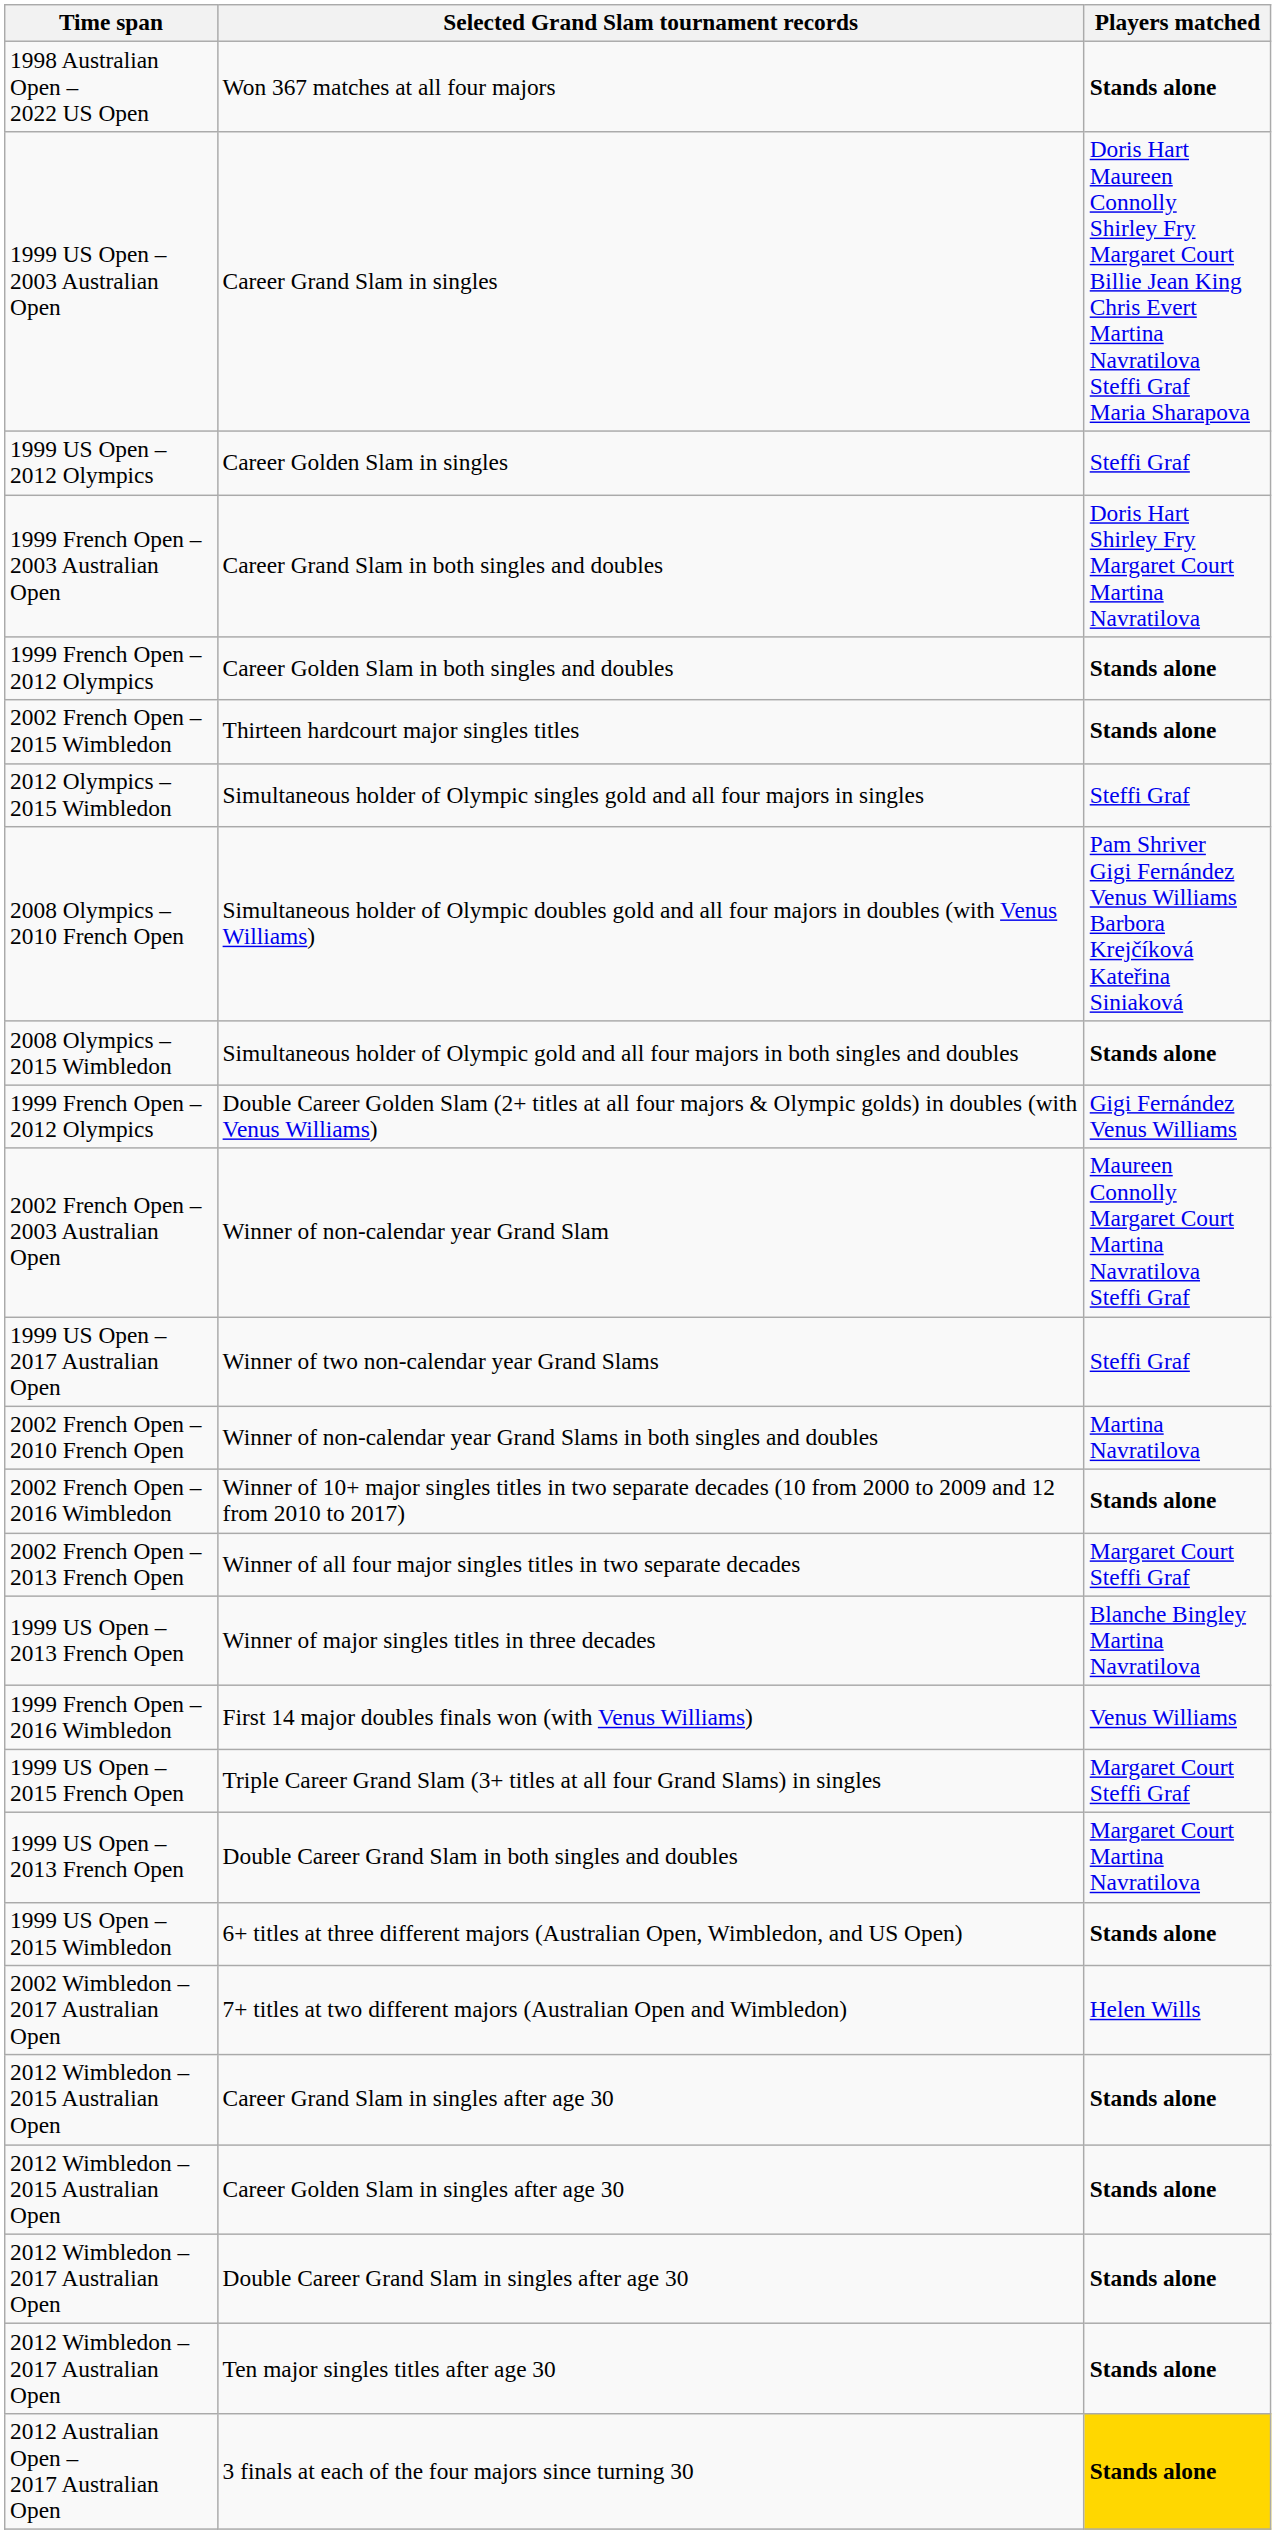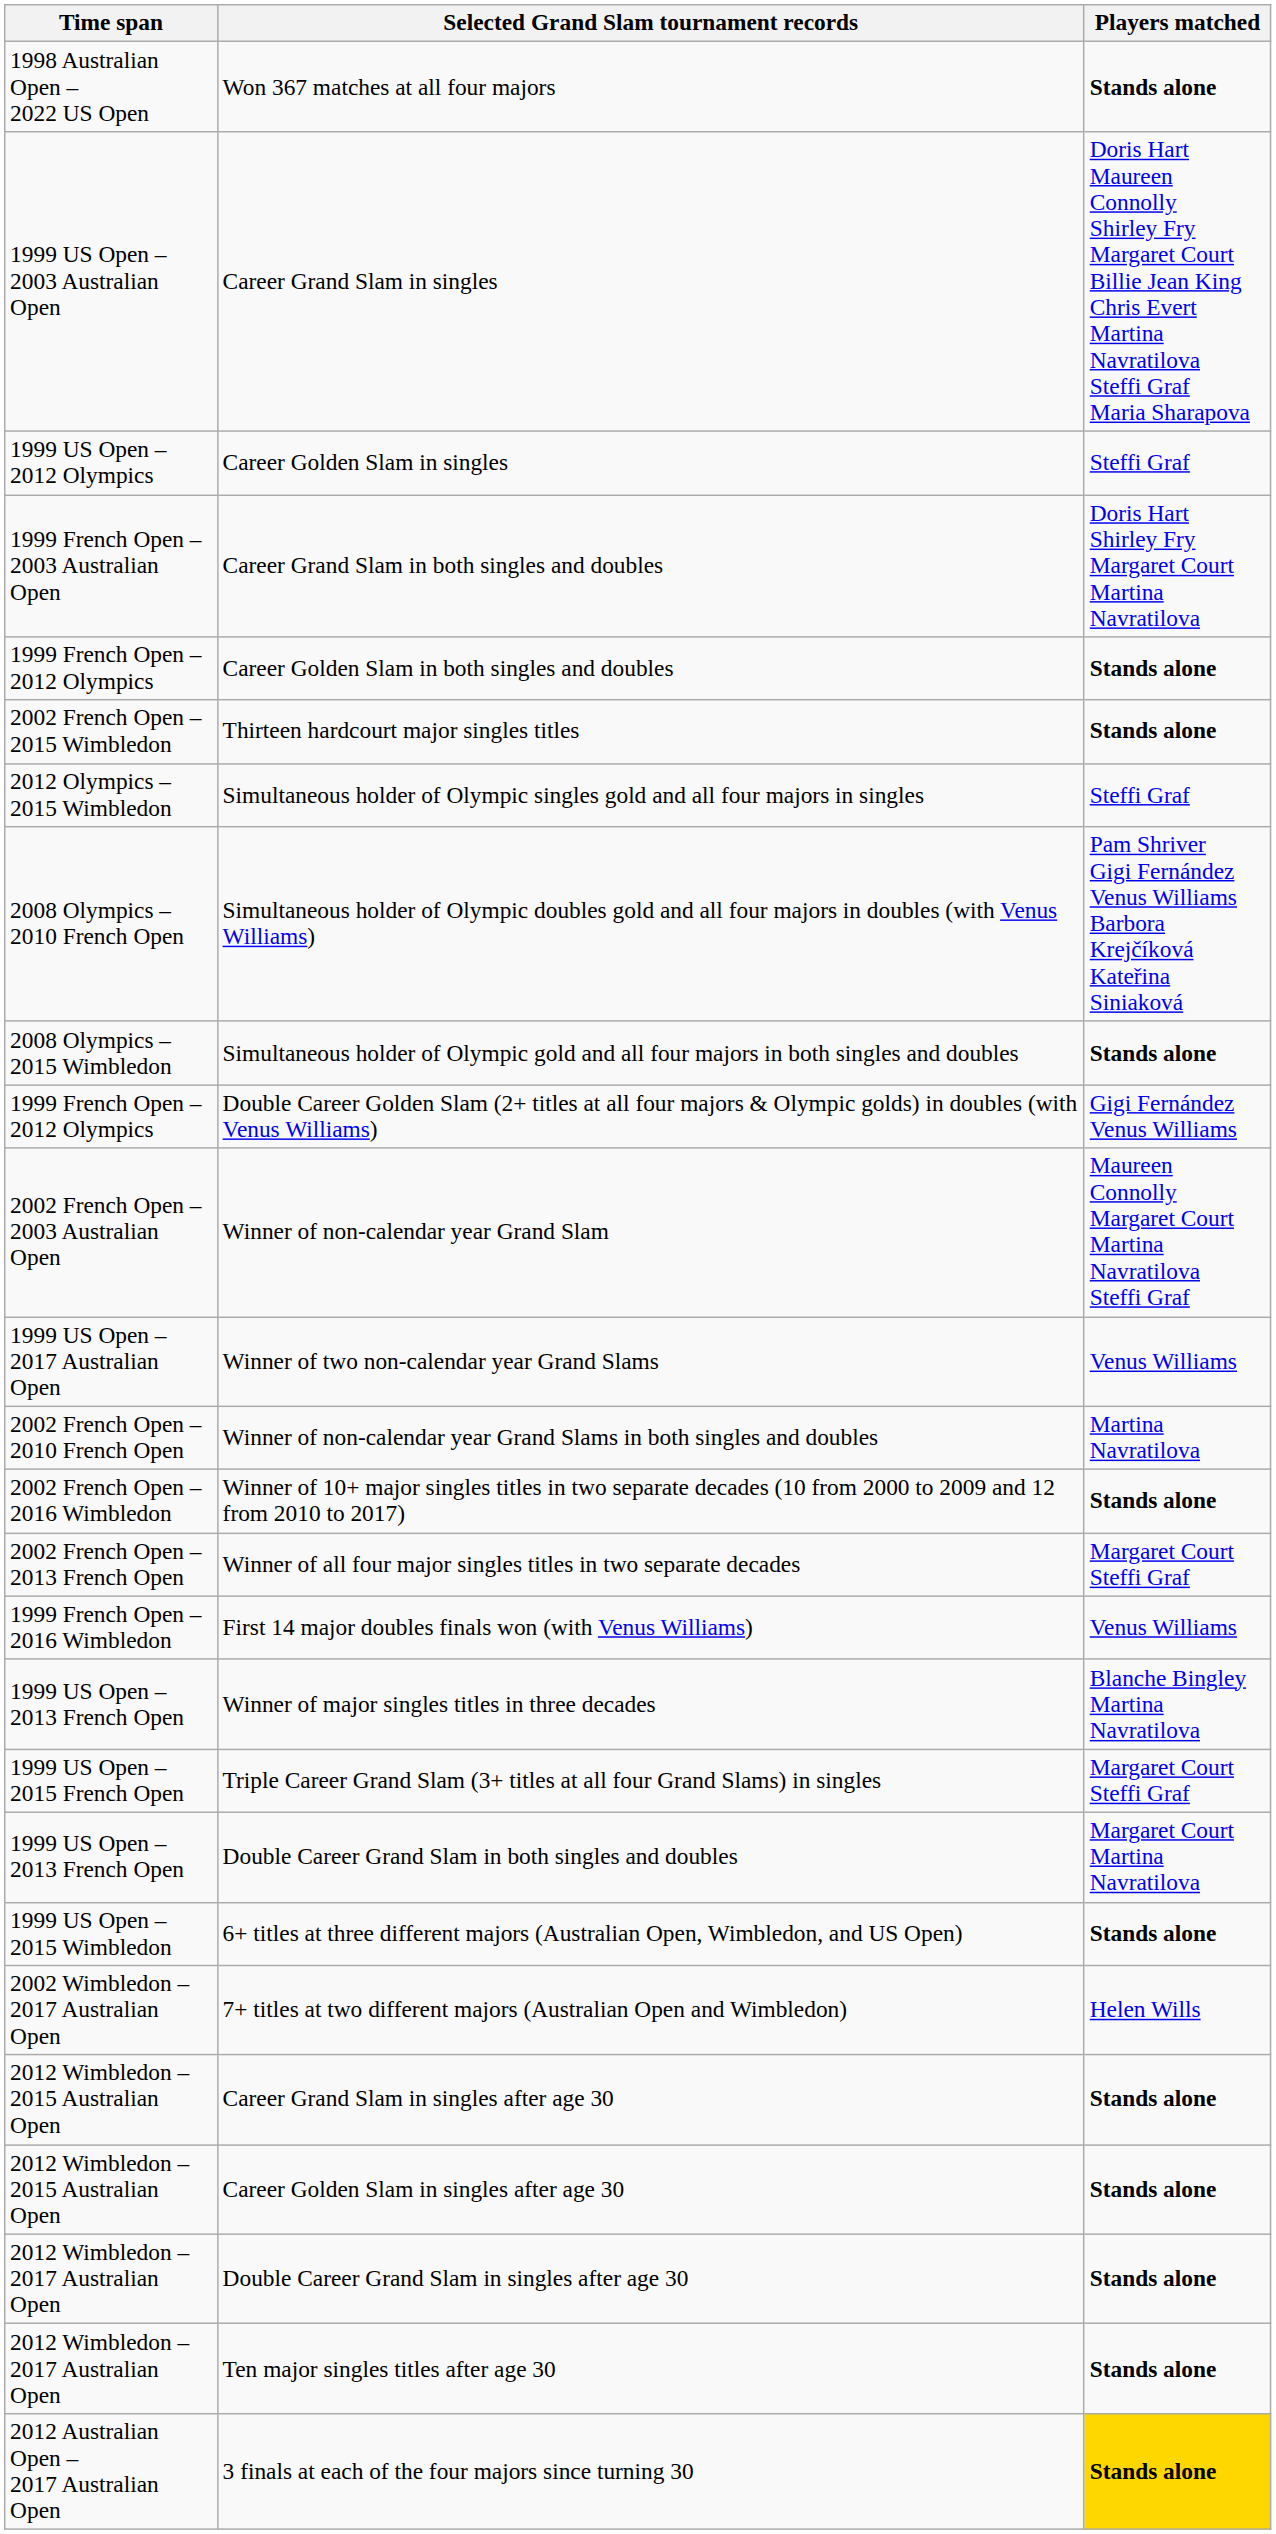 <table class="wikitable collapsible collapsed">
 <tr>
 <th>Time span</th>
 <th>Selected Grand Slam tournament records</th>
 <th>Players matched</th>
 </tr>
 <tr>
 <td>1998 Australian Open –<br>2022 US Open</td>
 <td>Won 367 matches at all four majors</td>
 <td><strong>Stands alone</strong></td>
 </tr>
 <tr>
 <td>1999 US Open –<br>2003 Australian Open</td>
 <td>Career Grand Slam in singles</td>
 <td><a href='#'>Doris Hart</a><br><a href='#'>Maureen Connolly</a><br><a href='#'>Shirley Fry</a><br><a href='#'>Margaret Court</a><br><a href='#'>Billie Jean King</a><br><a href='#'>Chris Evert</a><br><a href='#'>Martina Navratilova</a><br><a href='#'>Steffi Graf</a><br><a href='#'>Maria Sharapova</a></td>
 </tr>
 <tr>
 <td>1999 US Open –<br>2012 Olympics</td>
 <td>Career Golden Slam in singles</td>
 <td><a href='#'>Steffi Graf</a></td>
 </tr>
 <tr>
 <td>1999 French Open –<br>2003 Australian Open</td>
 <td>Career Grand Slam in both singles and doubles</td>
 <td><a href='#'>Doris Hart</a><br><a href='#'>Shirley Fry</a><br><a href='#'>Margaret Court</a><br><a href='#'>Martina Navratilova</a></td>
 </tr>
 <tr>
 <td>1999 French Open –<br>2012 Olympics</td>
 <td>Career Golden Slam in both singles and doubles</td>
 <td><strong>Stands alone</strong></td>
 </tr>
 <tr>
 <td>2002 French Open –<br>2015 Wimbledon</td>
 <td>Thirteen hardcourt major singles titles</td>
 <td><strong>Stands alone</strong></td>
 </tr>
 <tr>
 <td>2012 Olympics –<br>2015 Wimbledon</td>
 <td>Simultaneous holder of Olympic singles gold and all four majors in singles</td>
 <td><a href='#'>Steffi Graf</a></td>
 </tr>
 <tr>
 <td>2008 Olympics –<br>2010 French Open</td>
 <td>Simultaneous holder of Olympic doubles gold and all four majors in doubles (with <a href='#'>Venus Williams</a>)</td>
 <td><a href='#'>Pam Shriver</a><br><a href='#'>Gigi Fernández</a> <br> <a href='#'>Venus Williams</a><br><a href='#'>Barbora Krejčíková</a><br><a href='#'>Kateřina Siniaková</a></td>
 </tr>
 <tr>
 <td>2008 Olympics –<br>2015 Wimbledon</td>
 <td>Simultaneous holder of Olympic gold and all four majors in both singles and doubles</td>
 <td><strong>Stands alone</strong></td>
 </tr>
 <tr>
 <td>1999 French Open –<br>2012 Olympics</td>
 <td>Double Career Golden Slam (2+ titles at all four majors & Olympic golds) in doubles (with <a href='#'>Venus Williams</a>)</td>
 <td><a href='#'>Gigi Fernández</a> <br> <a href='#'>Venus Williams</a></td>
 </tr>
 <tr>
 <td>2002 French Open –<br>2003 Australian Open</td>
 <td>Winner of non-calendar year Grand Slam</td>
 <td><a href='#'>Maureen Connolly</a><br><a href='#'>Margaret Court</a><br><a href='#'>Martina Navratilova</a><br><a href='#'>Steffi Graf</a></td>
 </tr>
 <tr>
 <td>1999 US Open –<br>2017 Australian Open</td>
 <td>Winner of two non-calendar year Grand Slams</td>
-<td><a href='#'>Steffi Graf</a></td>
+<td><a href='#'>Venus Williams</a></td>
 </tr>
 <tr>
 <td>2002 French Open –<br>2010 French Open</td>
 <td>Winner of non-calendar year Grand Slams in both singles and doubles</td>
 <td><a href='#'>Martina Navratilova</a></td>
 </tr>
 <tr>
 <td>2002 French Open –<br>2016 Wimbledon</td>
 <td>Winner of 10+ major singles titles in two separate decades (10 from 2000 to 2009 and 12 from 2010 to 2017)</td>
 <td><strong>Stands alone</strong></td>
 </tr>
 <tr>
 <td>2002 French Open –<br>2013 French Open</td>
 <td>Winner of all four major singles titles in two separate decades</td>
 <td><a href='#'>Margaret Court</a><br><a href='#'>Steffi Graf</a></td>
 </tr>
 <tr>
+<td>1999 French Open –<br>2016 Wimbledon</td>
+<td>First 14 major doubles finals won (with <a href='#'>Venus Williams</a>)</td>
+<td><a href='#'>Venus Williams</a></td>
+</tr>
+<tr>
 <td>1999 US Open –<br>2013 French Open</td>
 <td>Winner of major singles titles in three decades</td>
 <td><a href='#'>Blanche Bingley</a><br><a href='#'>Martina Navratilova</a></td>
-</tr>
-<tr>
-<td>1999 French Open –<br>2016 Wimbledon</td>
-<td>First 14 major doubles finals won (with <a href='#'>Venus Williams</a>)</td>
-<td><a href='#'>Venus Williams</a></td>
 </tr>
 <tr>
 <td>1999 US Open –<br>2015 French Open</td>
 <td>Triple Career Grand Slam (3+ titles at all four Grand Slams) in singles</td>
 <td><a href='#'>Margaret Court</a><br><a href='#'>Steffi Graf</a></td>
 </tr>
 <tr>
 <td>1999 US Open –<br>2013 French Open</td>
 <td>Double Career Grand Slam in both singles and doubles</td>
 <td><a href='#'>Margaret Court</a><br><a href='#'>Martina Navratilova</a></td>
 </tr>
 <tr>
 <td>1999 US Open –<br>2015 Wimbledon</td>
 <td>6+ titles at three different majors (Australian Open, Wimbledon, and US Open)</td>
 <td><strong>Stands alone</strong></td>
 </tr>
 <tr>
 <td>2002 Wimbledon –<br>2017 Australian Open</td>
 <td>7+ titles at two different majors (Australian Open and Wimbledon)</td>
 <td><a href='#'>Helen Wills</a></td>
 </tr>
 <tr>
 <td>2012 Wimbledon –<br>2015 Australian Open</td>
 <td>Career Grand Slam in singles after age 30</td>
 <td><strong>Stands alone</strong></td>
 </tr>
 <tr>
 <td>2012 Wimbledon –<br>2015 Australian Open</td>
 <td>Career Golden Slam in singles after age 30</td>
 <td><strong>Stands alone</strong></td>
 </tr>
 <tr>
 <td>2012 Wimbledon –<br>2017 Australian Open</td>
 <td>Double Career Grand Slam in singles after age 30</td>
 <td><strong>Stands alone</strong></td>
 </tr>
 <tr>
 <td>2012 Wimbledon –<br>2017 Australian Open</td>
 <td>Ten major singles titles after age 30</td>
 <td><strong>Stands alone</strong></td>
 </tr>
 <tr>
 <td>2012 Australian Open –<br>2017 Australian Open</td>
 <td>3 finals at each of the four majors since turning 30</td>
 <td style="background: gold;"><strong>Stands alone</strong></td>
 </tr>
 </table>
